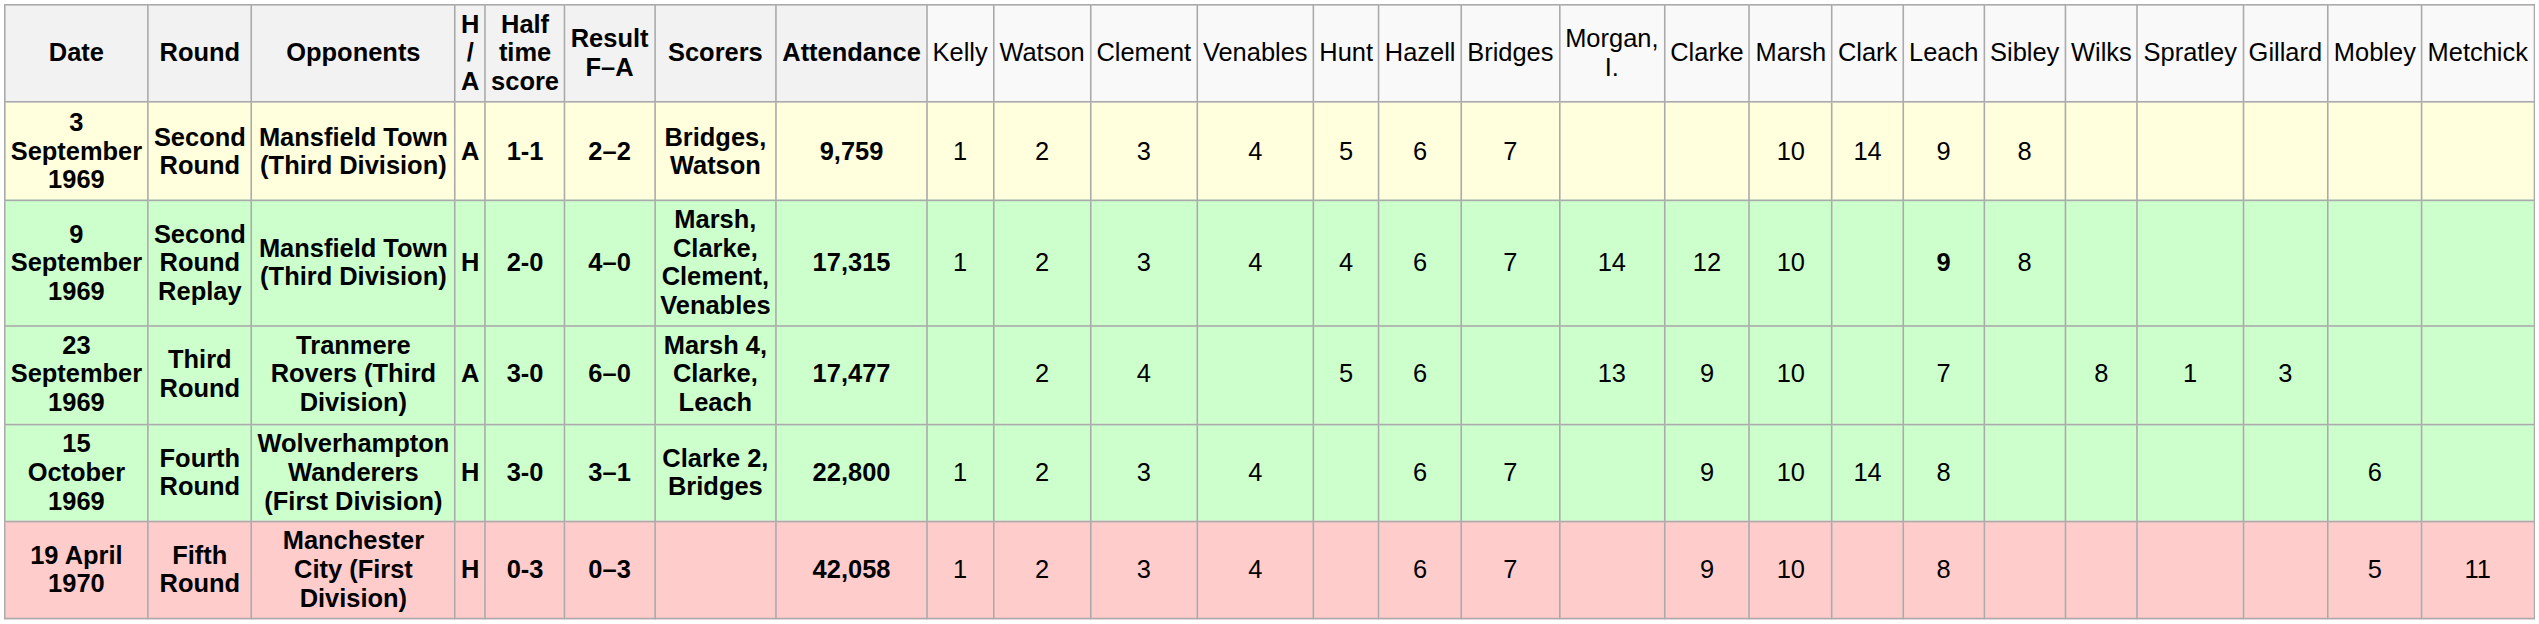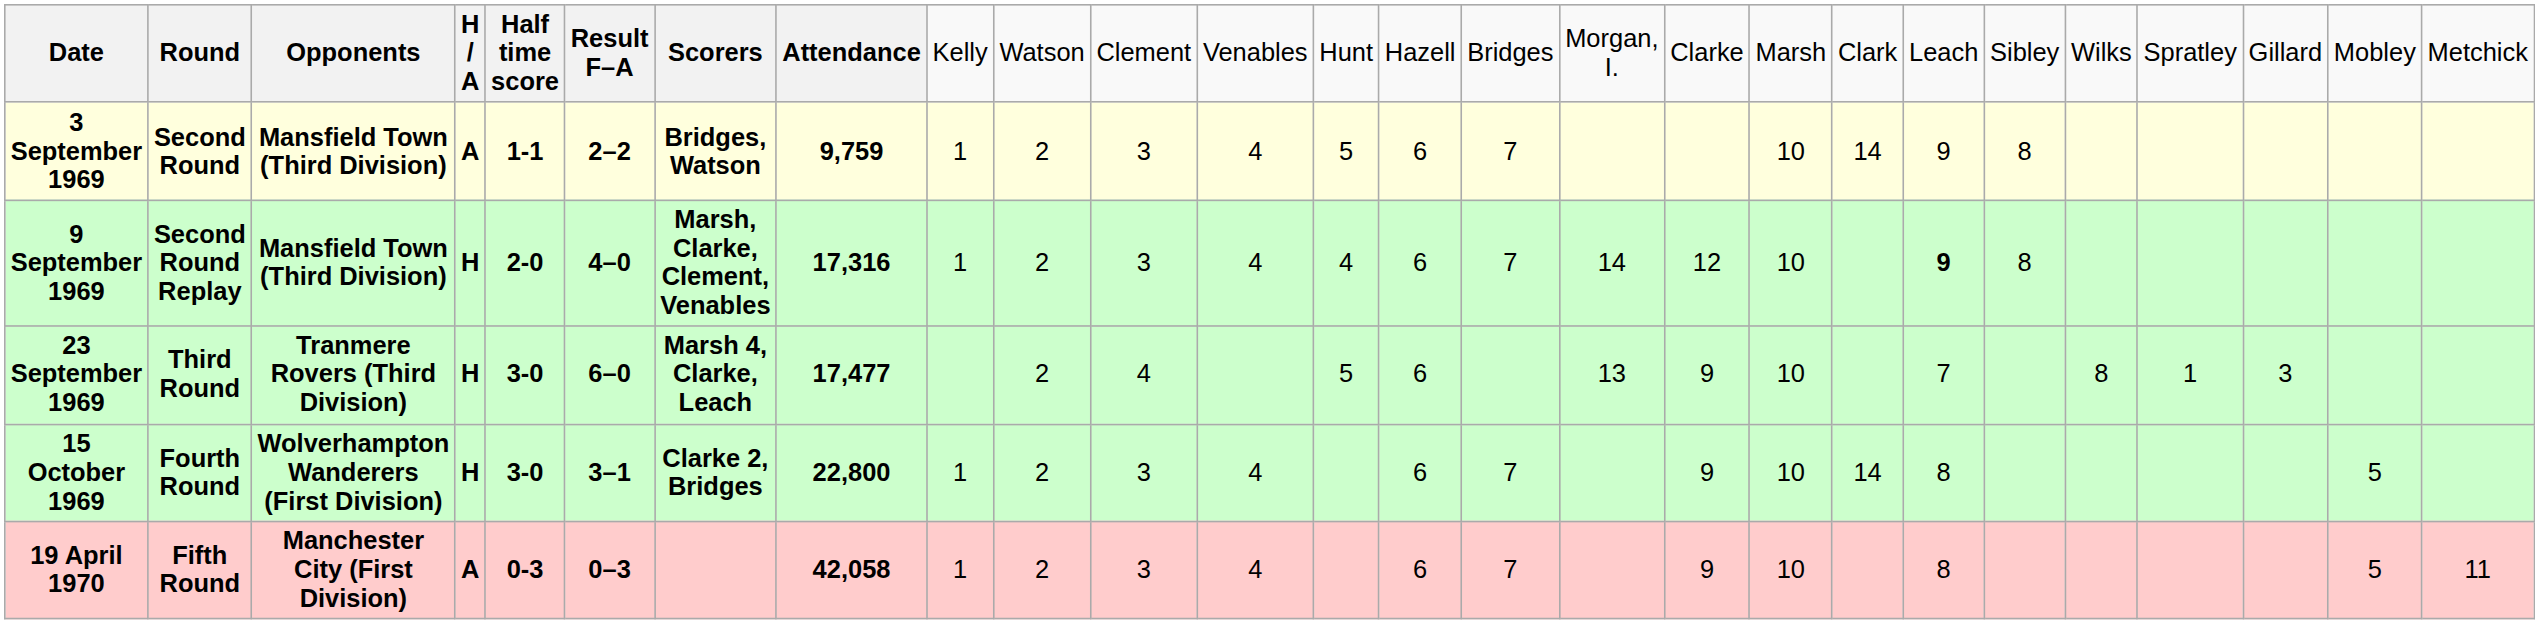 <table class="wikitable" style="text-align:center">
 <tr>
 <th>Date</th>
 <th>Round</th>
 <th>Opponents</th>
 <th>H / A</th>
 <th><strong>Half time score</strong></th>
 <th><strong>Result</strong><br><strong>F–A</strong></th>
 <th>Scorers</th>
 <th>Attendance</th>
 <td>Kelly</td>
 <td>Watson</td>
 <td>Clement</td>
 <td>Venables</td>
 <td>Hunt</td>
 <td>Hazell</td>
 <td>Bridges</td>
 <td>Morgan, I.</td>
 <td>Clarke</td>
 <td>Marsh</td>
 <td>Clark</td>
 <td>Leach</td>
 <td>Sibley</td>
 <td>Wilks</td>
 <td>Spratley</td>
 <td>Gillard</td>
 <td>Mobley</td>
 <td>Metchick</td>
 </tr>
 <tr bgcolor="#ffffdd">
 <td><strong>3 September 1969</strong></td>
 <td><strong>Second Round</strong></td>
 <td><strong>Mansfield Town (Third Division)</strong></td>
 <td><strong>A</strong></td>
 <td><strong>1-1</strong></td>
 <td><strong>2–2</strong></td>
 <td><strong>Bridges, Watson</strong></td>
 <td><strong>9,759</strong></td>
 <td>1</td>
 <td>2</td>
 <td>3</td>
 <td>4</td>
 <td>5</td>
 <td>6</td>
 <td>7</td>
 <td></td>
 <td></td>
 <td>10</td>
 <td>14</td>
 <td>9</td>
 <td>8</td>
 <td></td>
 <td></td>
 <td></td>
 <td></td>
 <td></td>
 </tr>
 <tr bgcolor="#ccffcc">
 <td><strong>9 September 1969</strong></td>
 <td><strong>Second Round Replay</strong></td>
 <td><strong>Mansfield Town (Third Division)</strong></td>
 <td><strong>H</strong></td>
 <td><strong>2-0</strong></td>
 <td><strong>4–0</strong></td>
 <td><strong>Marsh, Clarke, Clement, Venables</strong></td>
-<td><strong>17,315</strong></td>
+<td><strong>17,316</strong></td>
 <td>1</td>
 <td>2</td>
 <td>3</td>
 <td>4</td>
 <td>4</td>
 <td>6</td>
 <td>7</td>
 <td>14</td>
 <td>12</td>
 <td>10</td>
 <td></td>
 <td><strong>9</strong></td>
 <td>8</td>
 <td></td>
 <td></td>
 <td></td>
 <td></td>
 <td></td>
 </tr>
 <tr bgcolor="#ccffcc">
 <td><strong>23 September 1969</strong></td>
 <td><strong>Third Round</strong></td>
 <td><strong>Tranmere Rovers (Third Division)</strong></td>
-<td><strong>A</strong></td>
+<td><strong>H</strong></td>
 <td><strong>3-0</strong></td>
 <td><strong>6–0</strong></td>
 <td><strong>Marsh 4, Clarke, Leach</strong></td>
 <td><strong>17,477</strong></td>
 <td></td>
 <td>2</td>
 <td>4</td>
 <td></td>
 <td>5</td>
 <td>6</td>
 <td></td>
 <td>13</td>
 <td>9</td>
 <td>10</td>
 <td></td>
 <td>7</td>
 <td></td>
 <td>8</td>
 <td>1</td>
 <td>3</td>
 <td></td>
 <td></td>
 </tr>
 <tr bgcolor="#ccffcc">
 <td><strong>15 October 1969</strong></td>
 <td><strong>Fourth Round</strong></td>
 <td><strong>Wolverhampton Wanderers (First Division)</strong></td>
 <td><strong>H</strong></td>
 <td><strong>3-0</strong></td>
 <td><strong>3–1</strong></td>
 <td><strong>Clarke 2, Bridges</strong></td>
 <td><strong>22,800</strong></td>
 <td>1</td>
 <td>2</td>
 <td>3</td>
 <td>4</td>
 <td></td>
 <td>6</td>
 <td>7</td>
 <td></td>
 <td>9</td>
 <td>10</td>
 <td>14</td>
 <td>8</td>
 <td></td>
 <td></td>
 <td></td>
 <td></td>
-<td>6</td>
+<td>5</td>
 <td></td>
 </tr>
 <tr bgcolor="#ffcccc">
 <td><strong>19 April 1970</strong></td>
 <td><strong>Fifth Round</strong></td>
 <td><strong>Manchester City (First Division)</strong></td>
-<td><strong>H</strong></td>
+<td><strong>A</strong></td>
 <td><strong>0-3</strong></td>
 <td><strong>0–3</strong></td>
 <td></td>
 <td><strong>42,058</strong></td>
 <td>1</td>
 <td>2</td>
 <td>3</td>
 <td>4</td>
 <td></td>
 <td>6</td>
 <td>7</td>
 <td></td>
 <td>9</td>
 <td>10</td>
 <td></td>
 <td>8</td>
 <td></td>
 <td></td>
 <td></td>
 <td></td>
 <td>5</td>
 <td>11</td>
 </tr>
 </table>
